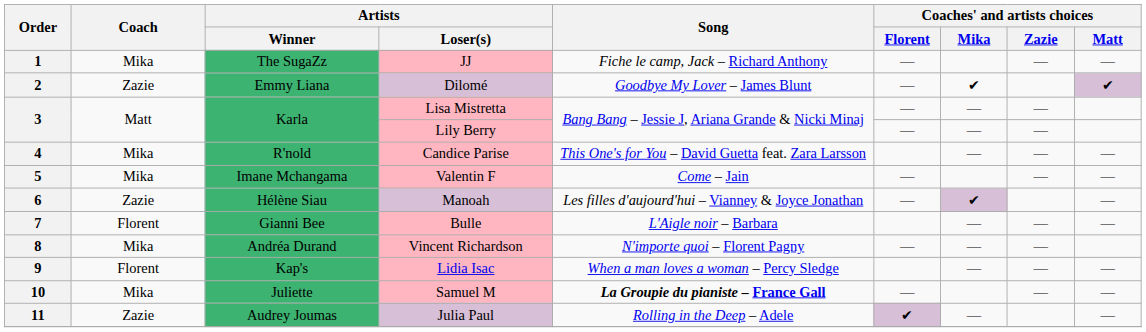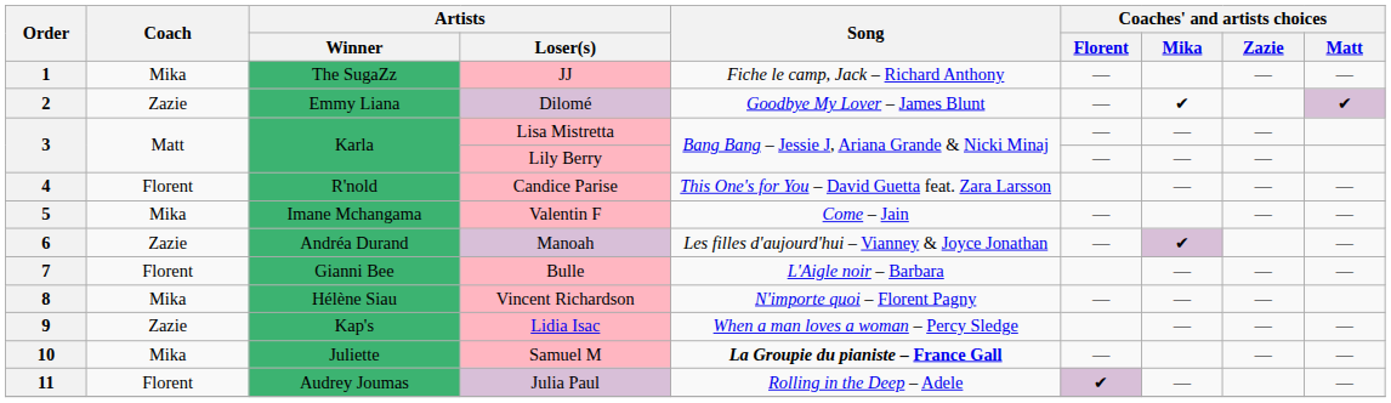 <table class="wikitable" style="text-align:center; width:100%;">
 <tr>
 <th scope="col" style="width:05%;" rowspan="2">Order</th>
 <th scope="col" style="width:10%;" rowspan="2">Coach</th>
 <th scope="col" style="width:26%;" colspan="2">Artists</th>
 <th scope="col" style="width:24%;" rowspan="2">Song</th>
 <th scope="col" style="width:20%;" colspan="4">Coaches' and artists choices</th>
 </tr>
 <tr>
 <th style="width:13%;">Winner</th>
 <th style="width:13%;">Loser(s)</th>
 <th style="width:05%;"><a href='#'>Florent</a></th>
 <th style="width:05%;"><a href='#'>Mika</a></th>
 <th style="width:05%;"><a href='#'>Zazie</a></th>
 <th style="width:05%;"><a href='#'>Matt</a></th>
 </tr>
 <tr>
 <th scope="col">1</th>
 <td>Mika</td>
 <td style="background:mediumseagreen;text-align:center;">The SugaZz</td>
 <td style="background:lightpink;text-align:center;">JJ</td>
 <td><em>Fiche le camp, Jack</em> – <a href='#'>Richard Anthony</a></td>
 <td>—</td>
 <td></td>
 <td>—</td>
 <td>—</td>
 </tr>
 <tr>
 <th scope="col">2</th>
 <td>Zazie</td>
 <td style="background:mediumseagreen;text-align:center;">Emmy Liana</td>
 <td style="background:thistle;text-align:center;">Dilomé</td>
 <td><em><a href='#'>Goodbye My Lover</a></em> – <a href='#'>James Blunt</a></td>
 <td>—</td>
 <td>✔</td>
 <td></td>
 <td style="background:thistle">✔</td>
 </tr>
 <tr>
 <th rowspan="2" scope="col">3</th>
 <td rowspan="2">Matt</td>
 <td rowspan="2" style="background:mediumseagreen;text-align:center;">Karla</td>
 <td style="background:lightpink;text-align:center;">Lisa Mistretta</td>
 <td rowspan="2"><em><a href='#'>Bang Bang</a></em> – <a href='#'>Jessie J</a>, <a href='#'>Ariana Grande</a> & <a href='#'>Nicki Minaj</a></td>
 <td>—</td>
 <td>—</td>
 <td>—</td>
 <td></td>
 </tr>
 <tr>
 <td style="background:lightpink;text-align:center;">Lily Berry</td>
 <td>—</td>
 <td>—</td>
 <td>—</td>
 <td></td>
 </tr>
 <tr>
 <th scope="col">4</th>
-<td>Mika</td>
+<td>Florent</td>
 <td style="background:mediumseagreen;text-align:center;">R'nold</td>
 <td style="background:lightpink;text-align:center;">Candice Parise</td>
 <td><em><a href='#'>This One's for You</a></em> – <a href='#'>David Guetta</a> feat. <a href='#'>Zara Larsson</a></td>
 <td></td>
 <td>—</td>
 <td>—</td>
 <td>—</td>
 </tr>
 <tr>
 <th scope="col">5</th>
 <td>Mika</td>
 <td style="background:mediumseagreen;text-align:center;">Imane Mchangama</td>
 <td style="background:lightpink;text-align:center;">Valentin F</td>
 <td><em><a href='#'>Come</a></em> – <a href='#'>Jain</a></td>
 <td>—</td>
 <td></td>
 <td>—</td>
 <td>—</td>
 </tr>
 <tr>
 <th scope="col">6</th>
 <td>Zazie</td>
-<td style="background:mediumseagreen;text-align:center;">Hélène Siau</td>
+<td style="background:mediumseagreen;text-align:center;">Andréa Durand</td>
 <td style="background:thistle;text-align:center;">Manoah</td>
 <td><em>Les filles d'aujourd'hui</em> – <a href='#'>Vianney</a> & <a href='#'>Joyce Jonathan</a></td>
 <td>—</td>
 <td style="background:thistle">✔</td>
 <td></td>
 <td>—</td>
 </tr>
 <tr>
 <th scope="col">7</th>
 <td>Florent</td>
 <td style="background:mediumseagreen;text-align:center;">Gianni Bee</td>
 <td style="background:lightpink;text-align:center;">Bulle</td>
 <td><em><a href='#'>L'Aigle noir</a></em> – <a href='#'>Barbara</a></td>
 <td></td>
 <td>—</td>
 <td>—</td>
 <td>—</td>
 </tr>
 <tr>
 <th scope="col">8</th>
 <td>Mika</td>
-<td style="background:mediumseagreen;text-align:center;">Andréa Durand</td>
+<td style="background:mediumseagreen;text-align:center;">Hélène Siau</td>
 <td style="background:lightpink;text-align:center;">Vincent Richardson</td>
 <td><em><a href='#'>N'importe quoi</a></em> – <a href='#'>Florent Pagny</a></td>
 <td>—</td>
 <td>—</td>
 <td>—</td>
 <td></td>
 </tr>
 <tr>
 <th scope="col">9</th>
-<td>Florent</td>
+<td>Zazie</td>
 <td style="background:mediumseagreen;text-align:center;">Kap's</td>
 <td style="background:lightpink;text-align:center;"><a href='#'>Lidia Isac</a></td>
 <td><em><a href='#'>When a man loves a woman</a></em> – <a href='#'>Percy Sledge</a></td>
 <td></td>
 <td>—</td>
 <td>—</td>
 <td>—</td>
 </tr>
 <tr>
 <th scope="col">10</th>
 <td>Mika</td>
 <td style="background:mediumseagreen;text-align:center;">Juliette</td>
 <td style="background:lightpink;text-align:center;">Samuel M</td>
 <td><strong><em>La Groupie du pianiste</em> – <a href='#'>France Gall</a></strong></td>
 <td>—</td>
 <td></td>
 <td>—</td>
 <td>—</td>
 </tr>
 <tr>
 <th scope="col">11</th>
-<td>Zazie</td>
+<td>Florent</td>
 <td style="background:mediumseagreen;text-align:center;">Audrey Joumas</td>
 <td style="background:thistle;text-align:center;">Julia Paul</td>
 <td><em><a href='#'>Rolling in the Deep</a></em> – <a href='#'>Adele</a></td>
 <td style="background:thistle">✔</td>
 <td>—</td>
 <td></td>
 <td>—</td>
 </tr>
 <tr>
 </tr>
 </table>
